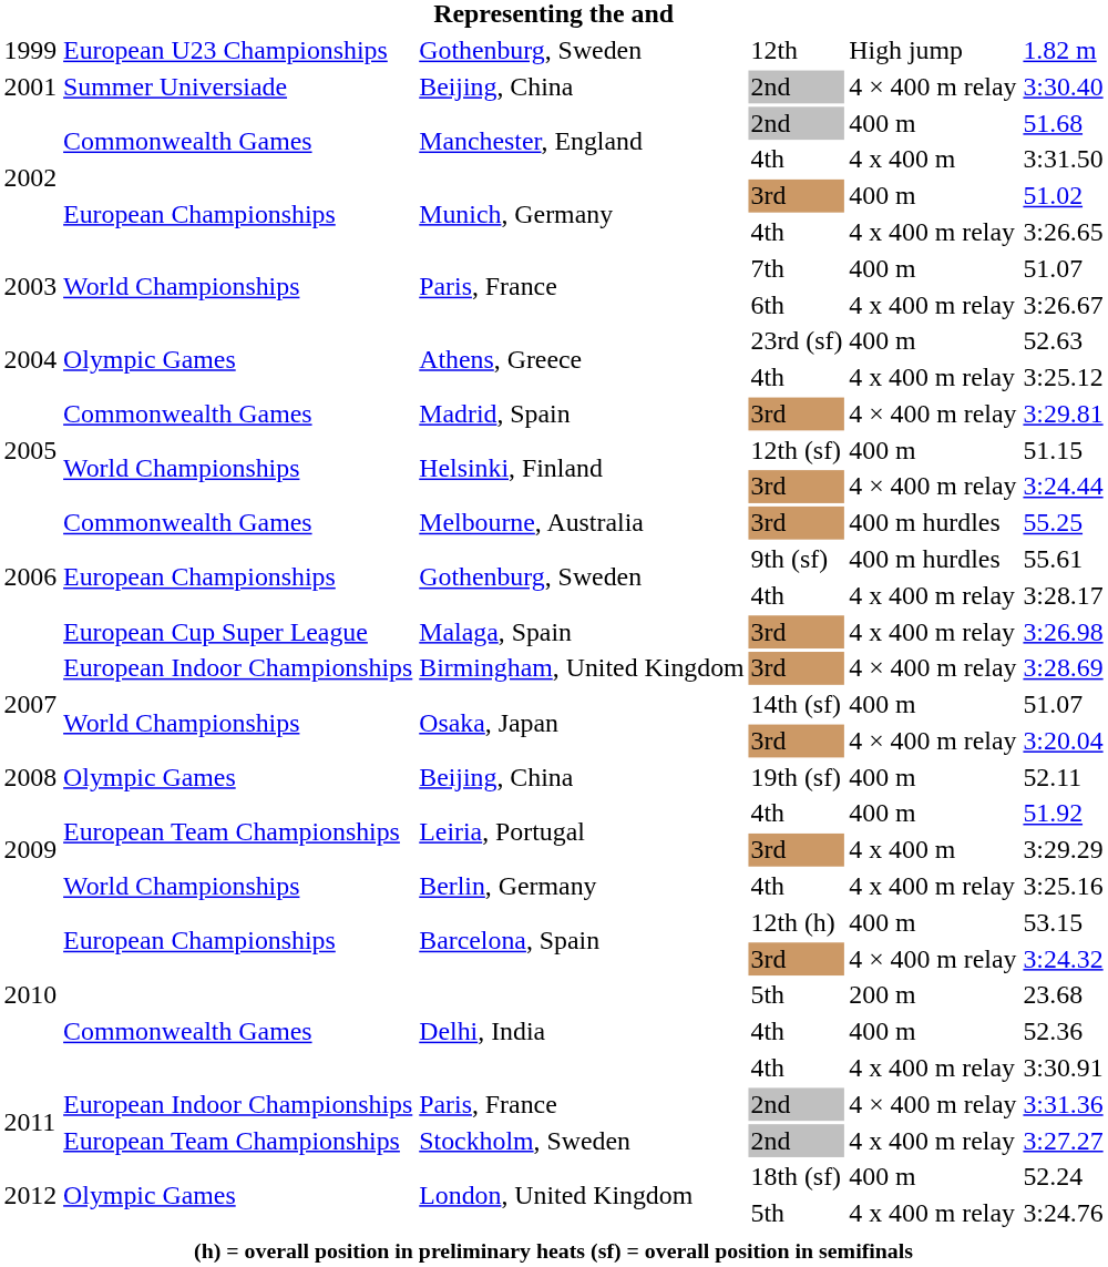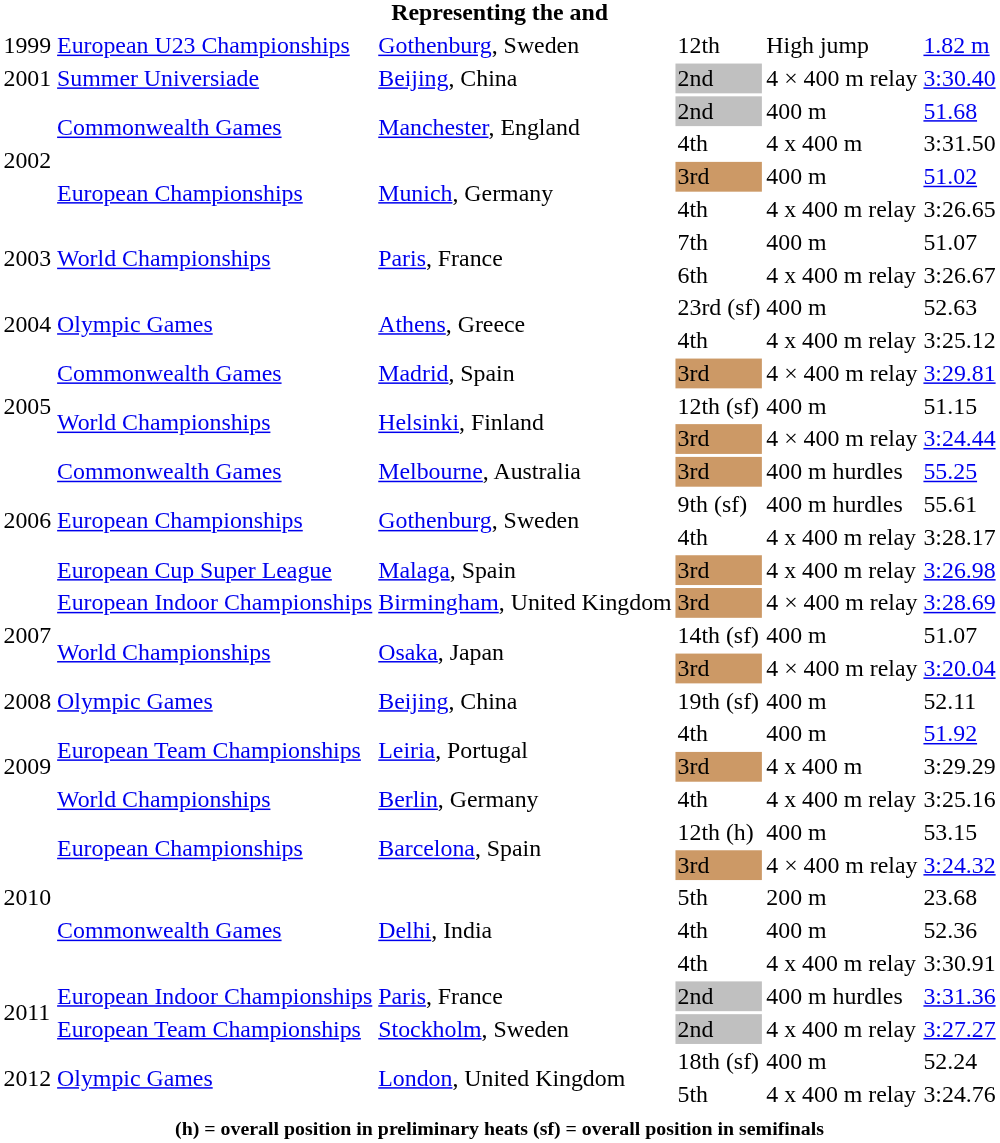 <table>
 <tr>
 <th colspan="6">Representing the  and </th>
 </tr>
 <tr>
 <td>1999</td>
 <td><a href='#'>European U23 Championships</a></td>
 <td><a href='#'>Gothenburg</a>, Sweden</td>
 <td>12th</td>
 <td>High jump</td>
 <td><a href='#'>1.82 m</a></td>
 </tr>
 <tr>
 <td>2001</td>
 <td><a href='#'>Summer Universiade</a></td>
 <td><a href='#'>Beijing</a>, China</td>
 <td bgcolor="silver">2nd</td>
 <td>4 × 400 m relay</td>
 <td><a href='#'>3:30.40</a></td>
 </tr>
 <tr>
 <td rowspan=4>2002</td>
 <td rowspan=2><a href='#'>Commonwealth Games</a></td>
 <td rowspan=2><a href='#'>Manchester</a>, England</td>
 <td bgcolor="silver">2nd</td>
 <td>400 m</td>
 <td><a href='#'>51.68</a></td>
 </tr>
 <tr>
 <td>4th</td>
 <td>4 x 400 m</td>
 <td>3:31.50</td>
 </tr>
 <tr>
 <td rowspan=2><a href='#'>European Championships</a></td>
 <td rowspan=2><a href='#'>Munich</a>, Germany</td>
 <td bgcolor="CC9966">3rd</td>
 <td>400 m</td>
 <td><a href='#'>51.02</a></td>
 </tr>
 <tr>
 <td>4th</td>
 <td>4 x 400 m relay</td>
 <td>3:26.65</td>
 </tr>
 <tr>
 <td rowspan=2>2003</td>
 <td rowspan=2><a href='#'>World Championships</a></td>
 <td rowspan=2><a href='#'>Paris</a>, France</td>
 <td>7th</td>
 <td>400 m</td>
 <td>51.07</td>
 </tr>
 <tr>
 <td>6th</td>
 <td>4 x 400 m relay</td>
 <td>3:26.67</td>
 </tr>
 <tr>
 <td rowspan=2>2004</td>
 <td rowspan=2><a href='#'>Olympic Games</a></td>
 <td rowspan=2><a href='#'>Athens</a>, Greece</td>
 <td>23rd (sf)</td>
 <td>400 m</td>
 <td>52.63</td>
 </tr>
 <tr>
 <td>4th</td>
 <td>4 x 400 m relay</td>
 <td>3:25.12</td>
 </tr>
 <tr>
 <td rowspan=3>2005</td>
 <td><a href='#'>Commonwealth Games</a></td>
 <td><a href='#'>Madrid</a>, Spain</td>
 <td bgcolor="CC9966">3rd</td>
 <td>4 × 400 m relay</td>
 <td><a href='#'>3:29.81</a></td>
 </tr>
 <tr>
 <td rowspan=2><a href='#'>World Championships</a></td>
 <td rowspan=2><a href='#'>Helsinki</a>, Finland</td>
 <td>12th (sf)</td>
 <td>400 m</td>
 <td>51.15</td>
 </tr>
 <tr>
 <td bgcolor="CC9966">3rd</td>
 <td>4 × 400 m relay</td>
 <td><a href='#'>3:24.44</a></td>
 </tr>
 <tr>
 <td rowspan=4>2006</td>
 <td><a href='#'>Commonwealth Games</a></td>
 <td><a href='#'>Melbourne</a>, Australia</td>
 <td bgcolor="CC9966">3rd</td>
 <td>400 m hurdles</td>
 <td><a href='#'>55.25</a></td>
 </tr>
 <tr>
 <td rowspan=2><a href='#'>European Championships</a></td>
 <td rowspan=2><a href='#'>Gothenburg</a>, Sweden</td>
 <td>9th (sf)</td>
 <td>400 m hurdles</td>
 <td>55.61</td>
 </tr>
 <tr>
 <td>4th</td>
 <td>4 x 400 m relay</td>
 <td>3:28.17</td>
 </tr>
 <tr>
 <td><a href='#'>European Cup Super League</a></td>
 <td><a href='#'>Malaga</a>, Spain</td>
 <td bgcolor="CC9966">3rd</td>
 <td>4 x 400 m relay</td>
 <td><a href='#'>3:26.98</a></td>
 </tr>
 <tr>
 <td rowspan=3>2007</td>
 <td><a href='#'>European Indoor Championships</a></td>
 <td><a href='#'>Birmingham</a>, United Kingdom</td>
 <td bgcolor="CC9966">3rd</td>
 <td>4 × 400 m relay</td>
 <td><a href='#'>3:28.69</a></td>
 </tr>
 <tr>
 <td rowspan=2><a href='#'>World Championships</a></td>
 <td rowspan=2><a href='#'>Osaka</a>, Japan</td>
 <td>14th (sf)</td>
 <td>400 m</td>
 <td>51.07</td>
 </tr>
 <tr>
 <td bgcolor="CC9966">3rd</td>
 <td>4 × 400 m relay</td>
 <td><a href='#'>3:20.04</a></td>
 </tr>
 <tr>
 <td>2008</td>
 <td><a href='#'>Olympic Games</a></td>
 <td><a href='#'>Beijing</a>, China</td>
 <td>19th (sf)</td>
 <td>400 m</td>
 <td>52.11</td>
 </tr>
 <tr>
 <td rowspan = 3>2009</td>
 <td rowspan = 2><a href='#'>European Team Championships</a></td>
 <td rowspan = 2><a href='#'>Leiria</a>, Portugal</td>
 <td>4th</td>
 <td>400 m</td>
 <td><a href='#'>51.92</a></td>
 </tr>
 <tr>
 <td bgcolor="CC9966">3rd</td>
 <td>4 x 400 m</td>
 <td>3:29.29</td>
 </tr>
 <tr>
 <td><a href='#'>World Championships</a></td>
 <td><a href='#'>Berlin</a>, Germany</td>
 <td>4th</td>
 <td>4 x 400 m relay</td>
 <td>3:25.16</td>
 </tr>
 <tr>
 <td rowspan=5>2010</td>
 <td rowspan=2><a href='#'>European Championships</a></td>
 <td rowspan=2><a href='#'>Barcelona</a>, Spain</td>
 <td>12th (h)</td>
 <td>400 m</td>
 <td>53.15</td>
 </tr>
 <tr>
 <td bgcolor="CC9966">3rd</td>
 <td>4 × 400 m relay</td>
 <td><a href='#'>3:24.32</a></td>
 </tr>
 <tr>
 <td rowspan=3><a href='#'>Commonwealth Games</a></td>
 <td rowspan=3><a href='#'>Delhi</a>, India</td>
 <td>5th</td>
 <td>200 m</td>
 <td>23.68</td>
 </tr>
 <tr>
 <td>4th</td>
 <td>400 m</td>
 <td>52.36</td>
 </tr>
 <tr>
 <td>4th</td>
 <td>4 x 400 m relay</td>
 <td>3:30.91</td>
 </tr>
 <tr>
 <td rowspan = 2>2011</td>
 <td><a href='#'>European Indoor Championships</a></td>
 <td><a href='#'>Paris</a>, France</td>
 <td bgcolor="silver">2nd</td>
-<td>4 × 400 m relay</td>
+<td>400 m hurdles</td>
 <td><a href='#'>3:31.36</a></td>
 </tr>
 <tr>
 <td><a href='#'>European Team Championships</a></td>
 <td><a href='#'>Stockholm</a>, Sweden</td>
 <td bgcolor="silver">2nd</td>
 <td>4 x 400 m relay</td>
 <td><a href='#'>3:27.27</a></td>
 </tr>
 <tr>
 <td rowspan=2>2012</td>
 <td rowspan=2><a href='#'>Olympic Games</a></td>
 <td rowspan=2><a href='#'>London</a>, United Kingdom</td>
 <td>18th (sf)</td>
 <td>400 m</td>
 <td>52.24</td>
 </tr>
 <tr>
 <td>5th</td>
 <td>4 x 400 m relay</td>
 <td>3:24.76</td>
 </tr>
 <tr>
 <th colspan=6><small> (h) = overall position in preliminary heats (sf) = overall position in semifinals</small></th>
 </tr>
 </table>
